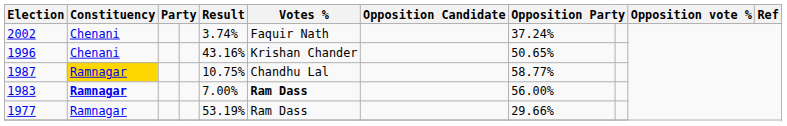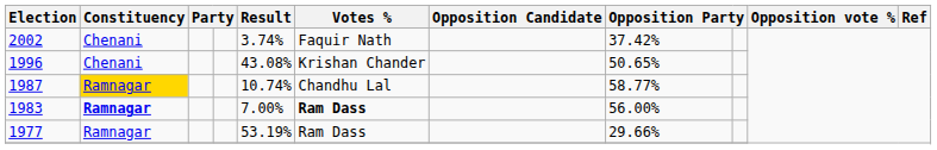 <table class="wikitable sortable">
 <tr>
 <th>Election</th>
 <th>Constituency</th>
 <th colspan="2">Party</th>
 <th>Result</th>
 <th>Votes %</th>
 <th>Opposition Candidate</th>
 <th colspan="2">Opposition Party</th>
 <th>Opposition vote %</th>
 <th>Ref</th>
 </tr>
 <tr>
 <td><a href='#'>2002</a></td>
 <td><a href='#'>Chenani</a></td>
 <td></td>
 <td></td>
 <td>3.74%</td>
 <td>Faquir Nath</td>
 <td></td>
-<td>37.24%</td>
+<td>37.42%</td>
 <td></td>
 </tr>
 <tr>
 <td><a href='#'>1996</a></td>
 <td><a href='#'>Chenani</a></td>
 <td></td>
 <td></td>
-<td>43.16%</td>
+<td>43.08%</td>
 <td>Krishan Chander</td>
 <td></td>
 <td>50.65%</td>
 <td></td>
 </tr>
 <tr>
 <td><a href='#'>1987</a></td>
 <td style="background: gold;"><a href='#'>Ramnagar</a></td>
 <td></td>
 <td></td>
-<td>10.75%</td>
+<td>10.74%</td>
 <td>Chandhu Lal</td>
 <td></td>
 <td>58.77%</td>
 <td></td>
 </tr>
 <tr>
 <td><a href='#'>1983</a></td>
 <td><strong><a href='#'>Ramnagar</a></strong></td>
 <td></td>
 <td></td>
 <td>7.00%</td>
 <td><strong>Ram Dass</strong></td>
 <td></td>
 <td>56.00%</td>
 <td></td>
 </tr>
 <tr>
 <td><a href='#'>1977</a></td>
 <td><a href='#'>Ramnagar</a></td>
 <td></td>
 <td></td>
 <td>53.19%</td>
 <td>Ram Dass</td>
 <td></td>
 <td>29.66%</td>
 <td></td>
 </tr>
 <tr>
 </tr>
 </table>
